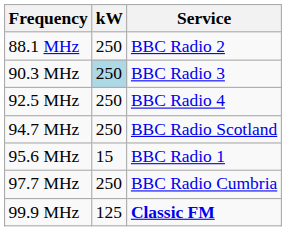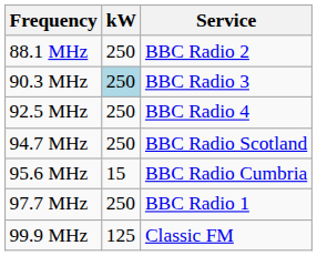 <table class="wikitable sortable">
 <tr>
 <th>Frequency</th>
 <th>kW</th>
 <th>Service</th>
 </tr>
 <tr>
 <td>88.1 <a href='#'>MHz</a></td>
 <td>250</td>
 <td><a href='#'>BBC Radio 2</a></td>
 </tr>
 <tr>
 <td>90.3 MHz</td>
 <td style="background: lightblue;">250</td>
 <td><a href='#'>BBC Radio 3</a></td>
 </tr>
 <tr>
 <td>92.5 MHz</td>
 <td>250</td>
 <td><a href='#'>BBC Radio 4</a></td>
 </tr>
 <tr>
 <td>94.7 MHz</td>
 <td>250</td>
 <td><a href='#'>BBC Radio Scotland</a></td>
 </tr>
 <tr>
 <td>95.6 MHz</td>
 <td>15</td>
-<td><a href='#'>BBC Radio 1</a></td>
+<td><a href='#'>BBC Radio Cumbria</a></td>
 </tr>
 <tr>
 <td>97.7 MHz</td>
 <td>250</td>
-<td><a href='#'>BBC Radio Cumbria</a></td>
+<td><a href='#'>BBC Radio 1</a></td>
 </tr>
 <tr>
 <td>99.9 MHz</td>
 <td>125</td>
-<td><strong><a href='#'>Classic FM</a></strong></td>
+<td><a href='#'>Classic FM</a></td>
 </tr>
 </table>
